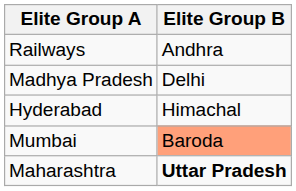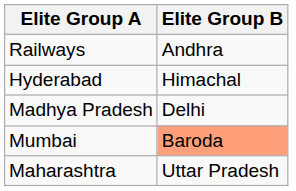 <table class="wikitable">
 <tr>
 <th>Elite Group A</th>
 <th>Elite Group B</th>
 </tr>
 <tr>
 <td>Railways</td>
 <td>Andhra</td>
 </tr>
 <tr>
+<td>Hyderabad</td>
+<td>Himachal</td>
+</tr>
+<tr>
 <td>Madhya Pradesh</td>
 <td>Delhi</td>
-</tr>
-<tr>
-<td>Hyderabad</td>
-<td>Himachal</td>
 </tr>
 <tr>
 <td>Mumbai</td>
 <td style="background: lightsalmon;">Baroda</td>
 </tr>
 <tr>
 <td>Maharashtra</td>
-<td><strong>Uttar Pradesh</strong></td>
+<td>Uttar Pradesh</td>
 </tr>
 </table>
